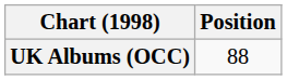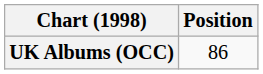 <table class="wikitable plainrowheaders">
 <tr>
 <th>Chart (1998)</th>
 <th>Position</th>
 </tr>
 <tr>
 <th scope="row">UK Albums (OCC)</th>
-<td align=center>88</td>
+<td align=center>86</td>
 </tr>
 </table>
